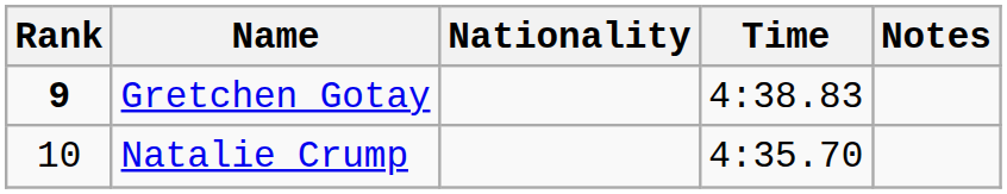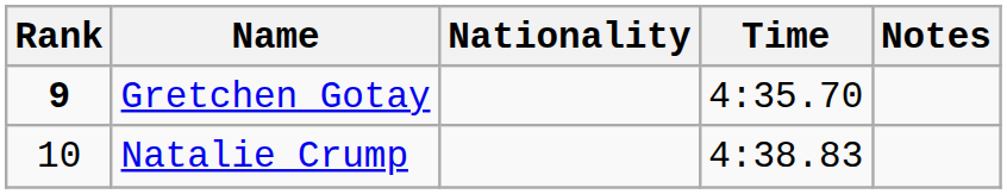 <table class="wikitable sortable" style="text-align:center">
 <tr>
 <th>Rank</th>
 <th>Name</th>
 <th>Nationality</th>
 <th>Time</th>
 <th>Notes</th>
 </tr>
 <tr>
 <td><strong>9</strong></td>
 <td align=left><a href='#'>Gretchen Gotay</a></td>
 <td align=left></td>
-<td>4:38.83</td>
+<td>4:35.70</td>
 <td></td>
 </tr>
 <tr>
 <td>10</td>
 <td align=left><a href='#'>Natalie Crump</a></td>
 <td align=left></td>
-<td>4:35.70</td>
+<td>4:38.83</td>
 <td></td>
 </tr>
 </table>
